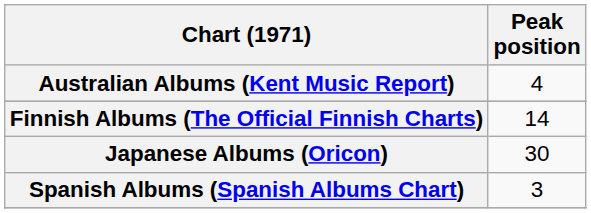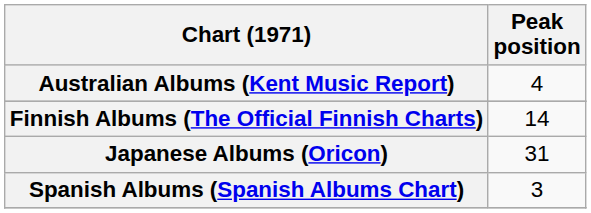 <table class="wikitable sortable plainrowheaders">
 <tr>
 <th scope="col">Chart (1971)</th>
 <th scope="col">Peak<br>position</th>
 </tr>
 <tr>
 <th scope="row">Australian Albums (<a href='#'>Kent Music Report</a>)</th>
 <td align="center">4</td>
 </tr>
 <tr>
 </tr>
 <tr>
 </tr>
 <tr>
 <th scope="row">Finnish Albums (<a href='#'>The Official Finnish Charts</a>)</th>
 <td align="center">14</td>
 </tr>
 <tr>
 <th scope="row">Japanese Albums (<a href='#'>Oricon</a>)</th>
-<td align="center">30</td>
+<td align="center">31</td>
 </tr>
 <tr>
 <th scope="row">Spanish Albums (<a href='#'>Spanish Albums Chart</a>)</th>
 <td align="center">3</td>
 </tr>
 <tr>
 </tr>
 <tr>
 </tr>
 </table>
